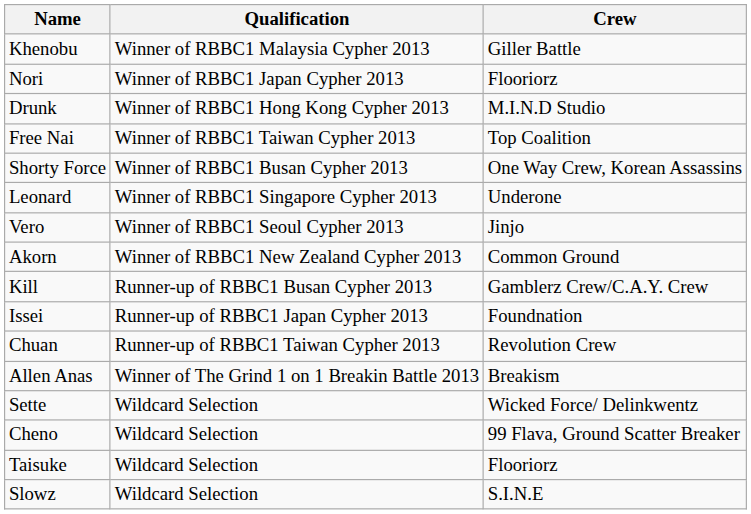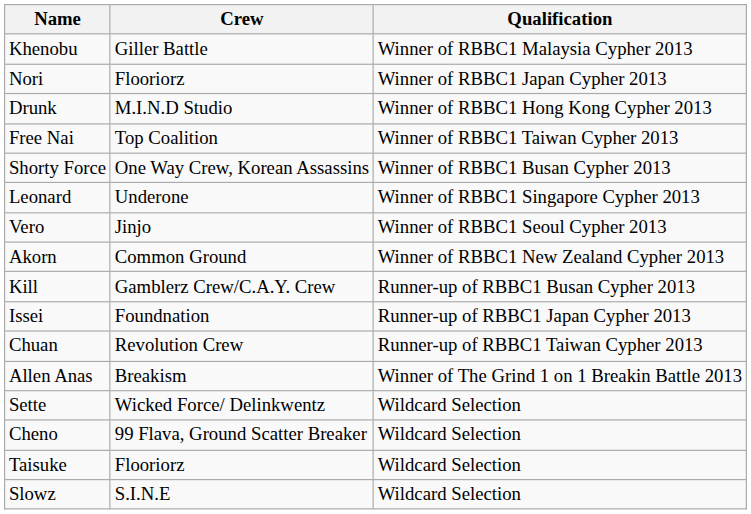 <table class="wikitable">
 <tr>
 <th>Name</th>
+<th>Crew</th>
 <th>Qualification</th>
-<th>Crew</th>
 </tr>
 <tr>
 <td> Khenobu</td>
+<td>Giller Battle</td>
 <td>Winner of RBBC1 Malaysia Cypher 2013</td>
-<td>Giller Battle</td>
 </tr>
 <tr>
 <td> Nori</td>
+<td>Flooriorz</td>
 <td>Winner of RBBC1 Japan Cypher 2013</td>
-<td>Flooriorz</td>
 </tr>
 <tr>
 <td> Drunk</td>
+<td>M.I.N.D Studio</td>
 <td>Winner of RBBC1 Hong Kong Cypher 2013</td>
-<td>M.I.N.D Studio</td>
 </tr>
 <tr>
 <td> Free Nai</td>
+<td>Top Coalition</td>
 <td>Winner of RBBC1 Taiwan Cypher 2013</td>
-<td>Top Coalition</td>
 </tr>
 <tr>
 <td> Shorty Force</td>
+<td>One Way Crew, Korean Assassins</td>
 <td>Winner of RBBC1 Busan Cypher 2013</td>
-<td>One Way Crew, Korean Assassins</td>
 </tr>
 <tr>
 <td> Leonard</td>
+<td>Underone</td>
 <td>Winner of RBBC1 Singapore Cypher 2013</td>
-<td>Underone</td>
 </tr>
 <tr>
 <td> Vero</td>
+<td>Jinjo</td>
 <td>Winner of RBBC1 Seoul Cypher 2013</td>
-<td>Jinjo</td>
 </tr>
 <tr>
 <td> Akorn</td>
+<td>Common Ground</td>
 <td>Winner of RBBC1 New Zealand Cypher 2013</td>
-<td>Common Ground</td>
 </tr>
 <tr>
 <td> Kill</td>
+<td>Gamblerz Crew/C.A.Y. Crew</td>
 <td>Runner-up of RBBC1 Busan Cypher 2013</td>
-<td>Gamblerz Crew/C.A.Y. Crew</td>
 </tr>
 <tr>
 <td> Issei</td>
+<td>Foundnation</td>
 <td>Runner-up of RBBC1 Japan Cypher 2013</td>
-<td>Foundnation</td>
 </tr>
 <tr>
 <td> Chuan</td>
+<td>Revolution Crew</td>
 <td>Runner-up of RBBC1 Taiwan Cypher 2013</td>
-<td>Revolution Crew</td>
 </tr>
 <tr>
 <td> Allen Anas</td>
+<td>Breakism</td>
 <td>Winner of The Grind 1 on 1 Breakin Battle 2013</td>
-<td>Breakism</td>
 </tr>
 <tr>
 <td> Sette</td>
+<td>Wicked Force/ Delinkwentz</td>
 <td>Wildcard Selection</td>
-<td>Wicked Force/ Delinkwentz</td>
 </tr>
 <tr>
 <td> Cheno</td>
+<td>99 Flava, Ground Scatter Breaker</td>
 <td>Wildcard Selection</td>
-<td>99 Flava, Ground Scatter Breaker</td>
 </tr>
 <tr>
 <td> Taisuke</td>
+<td>Flooriorz</td>
 <td>Wildcard Selection</td>
-<td>Flooriorz</td>
 </tr>
 <tr>
 <td> Slowz</td>
+<td>S.I.N.E</td>
 <td>Wildcard Selection</td>
-<td>S.I.N.E</td>
 </tr>
 </table>
